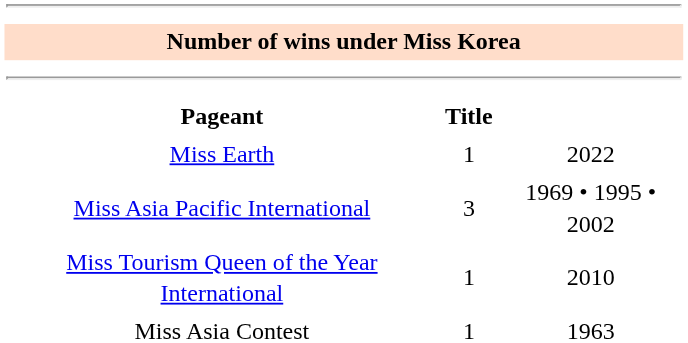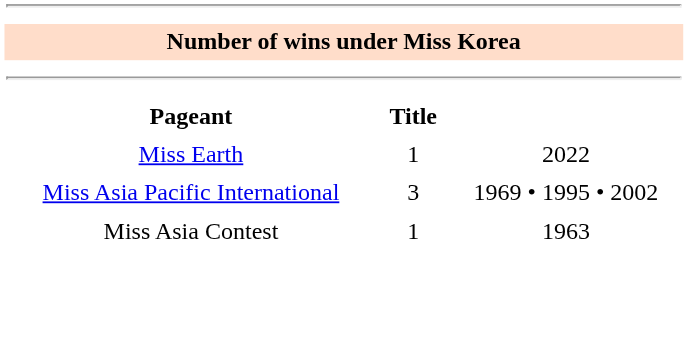 <table class="toccolours" style="width: 15em; float:right; margin-left:1em; font-size:83%; line-height:1.3em; width:30%; text-align:center;">
 <tr>
 <td colspan="3"><hr></td>
 </tr>
 <tr>
 <th colspan="3" style="text-align:center; background:#FFDDCA;">Number of wins under Miss Korea</th>
 </tr>
 <tr>
 <td colspan="3"><hr></td>
 </tr>
 <tr>
 <th scope="col">Pageant</th>
 <th>Title</th>
 <th></th>
 </tr>
 <tr>
 <td style="text-align:center;"><a href='#'>Miss Earth</a></td>
 <td>1</td>
 <td>2022</td>
 </tr>
 <tr>
 <td style="text-align:center;"><a href='#'>Miss Asia Pacific International</a></td>
 <td>3</td>
 <td>1969 • 1995 • 2002</td>
 </tr>
 <tr>
-<td style="text-align:center;"><a href='#'>Miss Tourism Queen of the Year International</a></td>
-<td>1</td>
-<td>2010</td>
-</tr>
-<tr>
 <td>Miss Asia Contest</td>
 <td>1</td>
 <td>1963</td>
 </tr>
 </table>
